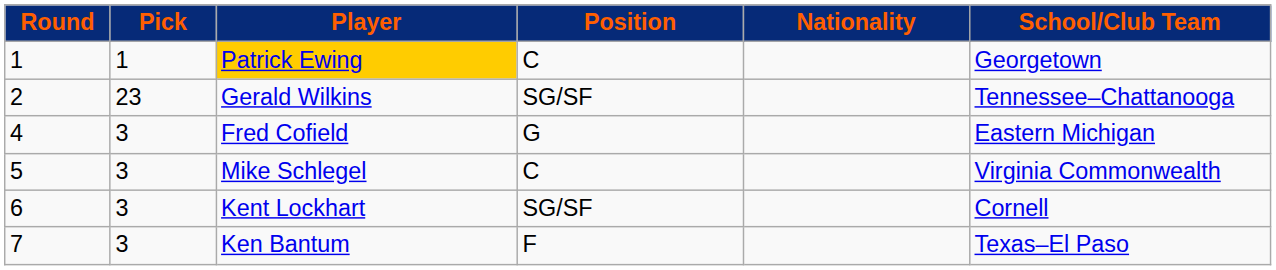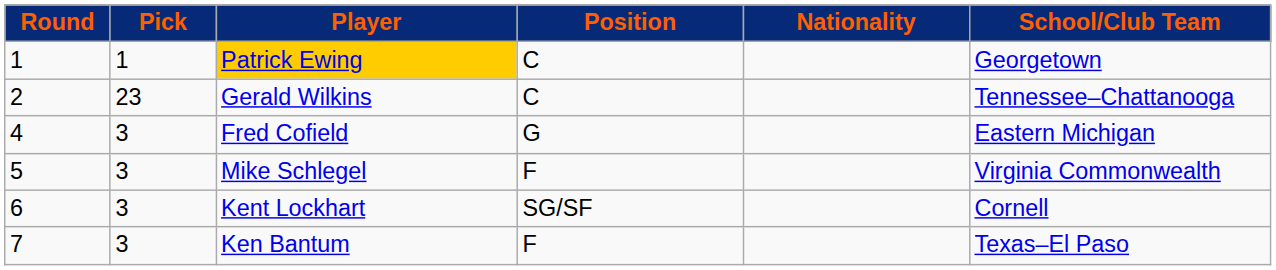 <table class="wikitable sortable sortable">
 <tr>
 <th style="background:#062A78;color:#FF5F00;" width="7%">Round</th>
 <th style="background:#062A78;color:#FF5F00;" width="7%">Pick</th>
 <th style="background:#062A78;color:#FF5F00;" width="20%">Player</th>
 <th style="background:#062A78;color:#FF5F00;" width="15%">Position</th>
 <th style="background:#062A78;color:#FF5F00;" width="15%">Nationality</th>
 <th style="background:#062A78;color:#FF5F00;" width="20%">School/Club Team</th>
 </tr>
 <tr>
 <td>1</td>
 <td>1</td>
 <td bgcolor="#FFCC00"><a href='#'>Patrick Ewing</a></td>
 <td>C</td>
 <td></td>
 <td><a href='#'>Georgetown</a></td>
 </tr>
 <tr>
 <td>2</td>
 <td>23</td>
 <td><a href='#'>Gerald Wilkins</a></td>
-<td>SG/SF</td>
+<td>C</td>
 <td></td>
 <td><a href='#'>Tennessee–Chattanooga</a></td>
 </tr>
 <tr>
 <td>4</td>
 <td>3</td>
 <td><a href='#'>Fred Cofield</a></td>
 <td>G</td>
 <td></td>
 <td><a href='#'>Eastern Michigan</a></td>
 </tr>
 <tr>
 <td>5</td>
 <td>3</td>
 <td><a href='#'>Mike Schlegel</a></td>
-<td>C</td>
+<td>F</td>
 <td></td>
 <td><a href='#'>Virginia Commonwealth</a></td>
 </tr>
 <tr>
 <td>6</td>
 <td>3</td>
 <td><a href='#'>Kent Lockhart</a></td>
 <td>SG/SF</td>
 <td></td>
 <td><a href='#'>Cornell</a></td>
 </tr>
 <tr>
 <td>7</td>
 <td>3</td>
 <td><a href='#'>Ken Bantum</a></td>
 <td>F</td>
 <td></td>
 <td><a href='#'>Texas–El Paso</a></td>
 </tr>
 </table>
